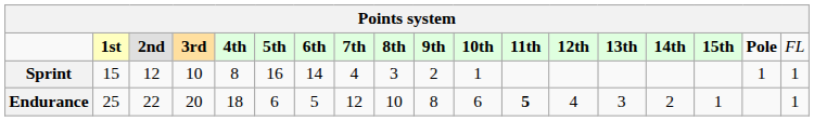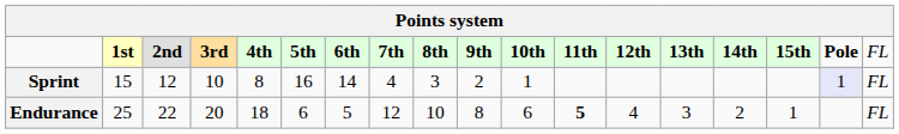 <table class="wikitable" style="font-size:90%; text-align:center">
 <tr>
 <th colspan="22">Points system</th>
 </tr>
 <tr>
 <td></td>
 <td style="background:#ffffbf;"> <strong>1st</strong> </td>
 <td style="background:#dfdfdf;"> <strong>2nd</strong> </td>
 <td style="background:#ffdf9f;"> <strong>3rd</strong> </td>
 <td style="background:#dfffdf;"> <strong>4th</strong> </td>
 <td style="background:#dfffdf;"> <strong>5th</strong> </td>
 <td style="background:#dfffdf;"> <strong>6th</strong> </td>
 <td style="background:#dfffdf;"> <strong>7th</strong> </td>
 <td style="background:#dfffdf;"> <strong>8th</strong> </td>
 <td style="background:#dfffdf;"> <strong>9th</strong> </td>
 <td style="background:#dfffdf;"> <strong>10th</strong> </td>
 <td style="background:#dfffdf;"> <strong>11th</strong> </td>
 <td style="background:#dfffdf;"> <strong>12th</strong> </td>
 <td style="background:#dfffdf;"> <strong>13th</strong> </td>
 <td style="background:#dfffdf;"> <strong>14th</strong> </td>
 <td style="background:#dfffdf;"> <strong>15th</strong> </td>
 <td><strong>Pole</strong></td>
 <td><em>FL</em></td>
 </tr>
 <tr>
 <th>Sprint</th>
 <td>15</td>
 <td>12</td>
 <td>10</td>
 <td>8</td>
 <td>16</td>
 <td>14</td>
 <td>4</td>
 <td>3</td>
 <td>2</td>
 <td>1</td>
 <td></td>
 <td></td>
 <td></td>
 <td></td>
 <td></td>
-<td>1</td>
-<td>1</td>
+<td style="background: lavender;">1</td>
+<td><em>FL</em></td>
 </tr>
 <tr>
 <th>Endurance</th>
 <td>25</td>
 <td>22</td>
 <td>20</td>
 <td>18</td>
 <td>6</td>
 <td>5</td>
 <td>12</td>
 <td>10</td>
 <td>8</td>
 <td>6</td>
 <td><strong>5</strong></td>
 <td>4</td>
 <td>3</td>
 <td>2</td>
 <td>1</td>
 <td></td>
-<td>1</td>
+<td><em>FL</em></td>
 </tr>
 </table>
